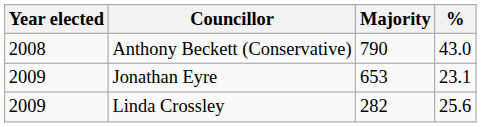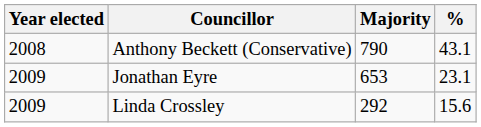 <table class="wikitable">
 <tr>
 <th>Year elected</th>
 <th>Councillor</th>
 <th>Majority</th>
 <th>%</th>
 </tr>
 <tr>
 <td>2008</td>
 <td>Anthony Beckett (Conservative)</td>
 <td>790</td>
-<td>43.0</td>
+<td>43.1</td>
 </tr>
 <tr>
 <td>2009</td>
 <td>Jonathan Eyre</td>
 <td>653</td>
 <td>23.1</td>
 </tr>
 <tr>
 <td>2009</td>
 <td>Linda Crossley</td>
-<td>282</td>
-<td>25.6</td>
+<td>292</td>
+<td>15.6</td>
 </tr>
 </table>
